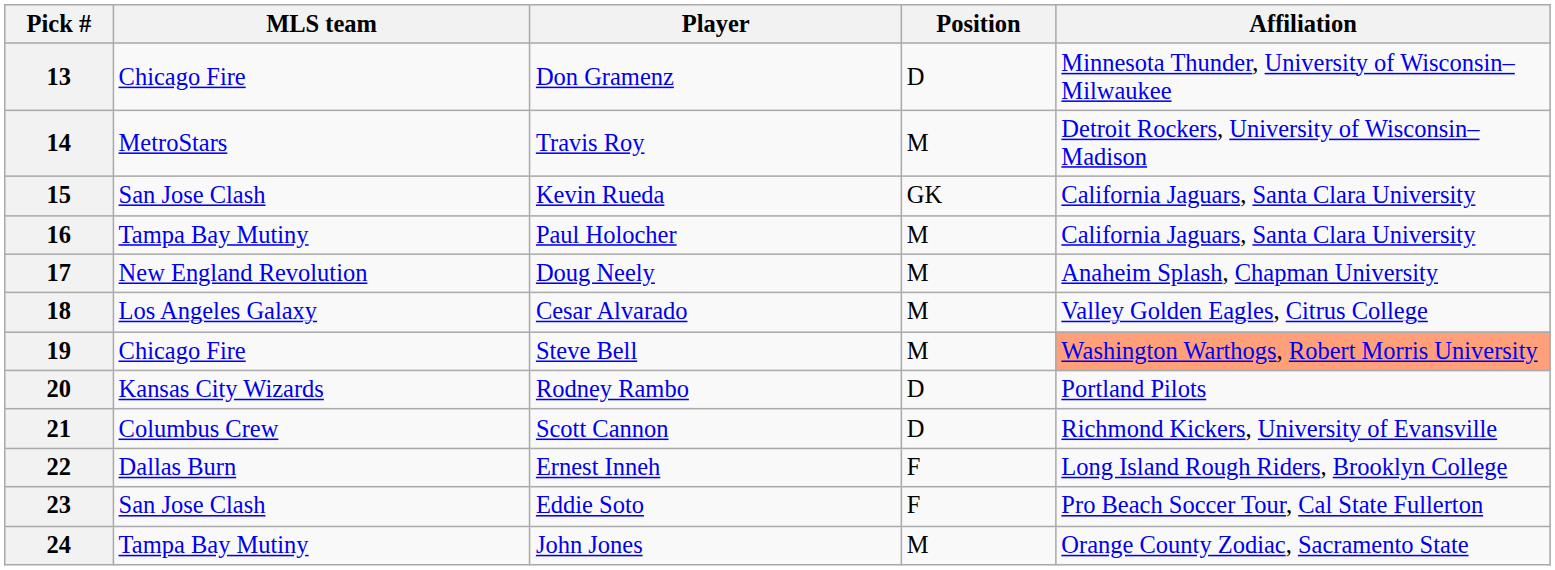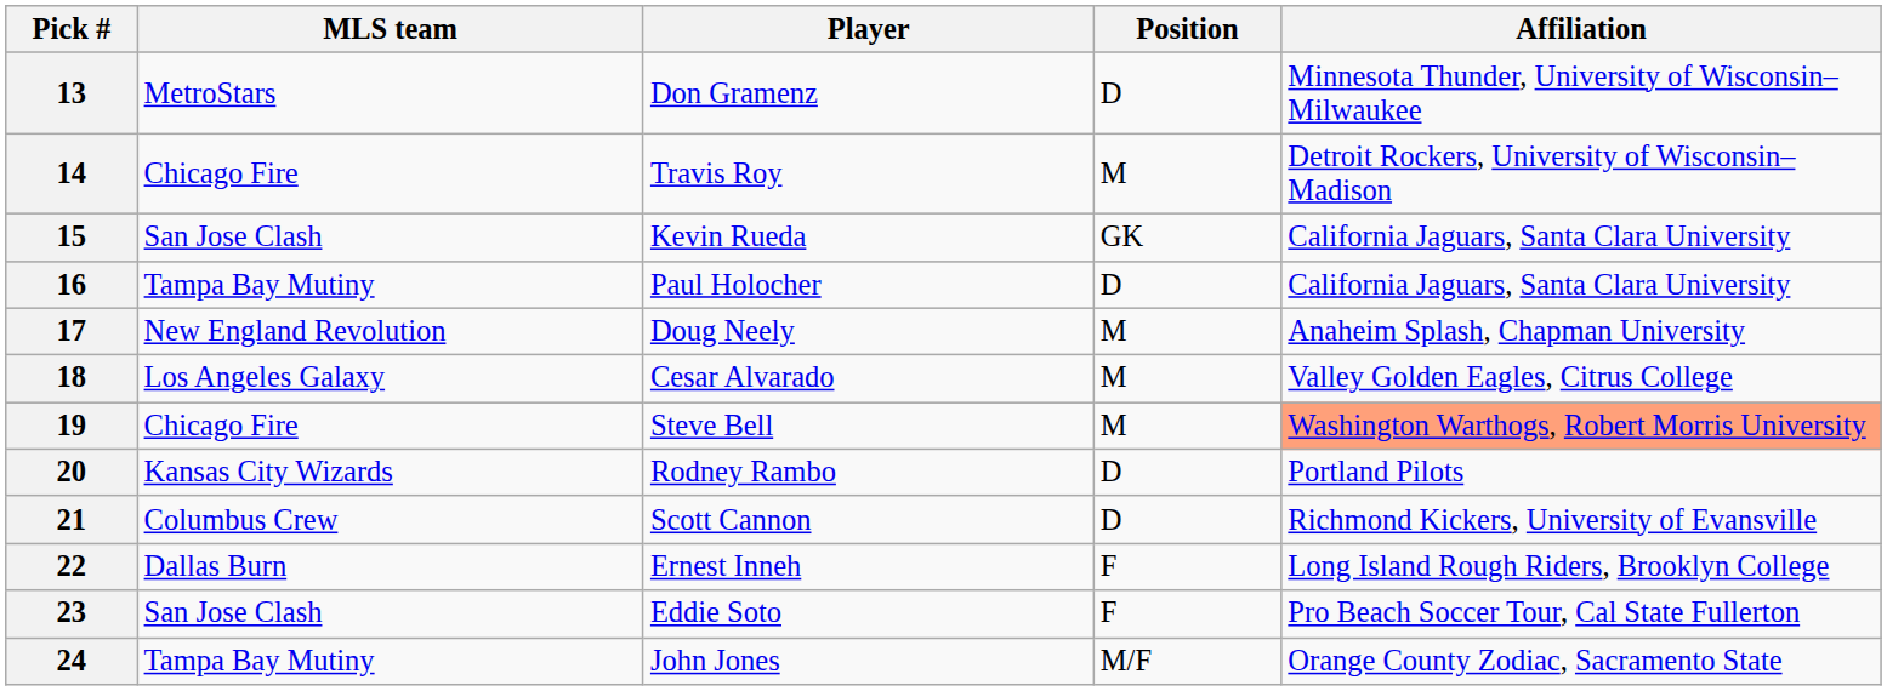 <table class="wikitable sortable" style="width:80%">
 <tr>
 <th width=7%>Pick #</th>
 <th width=27%>MLS team</th>
 <th width=24%>Player</th>
 <th width=10%>Position</th>
 <th width=33%>Affiliation</th>
 </tr>
 <tr>
 <th>13</th>
-<td><a href='#'>Chicago Fire</a></td>
+<td><a href='#'>MetroStars</a></td>
 <td><a href='#'>Don Gramenz</a></td>
 <td>D</td>
 <td><a href='#'>Minnesota Thunder</a>, <a href='#'>University of Wisconsin–Milwaukee</a></td>
 </tr>
 <tr>
 <th>14</th>
-<td><a href='#'>MetroStars</a></td>
+<td><a href='#'>Chicago Fire</a></td>
 <td><a href='#'>Travis Roy</a></td>
 <td>M</td>
 <td><a href='#'>Detroit Rockers</a>, <a href='#'>University of Wisconsin–Madison</a></td>
 </tr>
 <tr>
 <th>15</th>
 <td><a href='#'>San Jose Clash</a></td>
 <td><a href='#'>Kevin Rueda</a></td>
 <td>GK</td>
 <td><a href='#'>California Jaguars</a>, <a href='#'>Santa Clara University</a></td>
 </tr>
 <tr>
 <th>16</th>
 <td><a href='#'>Tampa Bay Mutiny</a></td>
 <td><a href='#'>Paul Holocher</a></td>
-<td>M</td>
+<td>D</td>
 <td><a href='#'>California Jaguars</a>, <a href='#'>Santa Clara University</a></td>
 </tr>
 <tr>
 <th>17</th>
 <td><a href='#'>New England Revolution</a></td>
 <td><a href='#'>Doug Neely</a></td>
 <td>M</td>
 <td><a href='#'>Anaheim Splash</a>, <a href='#'>Chapman University</a></td>
 </tr>
 <tr>
 <th>18</th>
 <td><a href='#'>Los Angeles Galaxy</a></td>
 <td><a href='#'>Cesar Alvarado</a></td>
 <td>M</td>
 <td><a href='#'>Valley Golden Eagles</a>, <a href='#'>Citrus College</a></td>
 </tr>
 <tr>
 <th>19</th>
 <td><a href='#'>Chicago Fire</a></td>
 <td><a href='#'>Steve Bell</a></td>
 <td>M</td>
 <td style="background: lightsalmon;"><a href='#'>Washington Warthogs</a>, <a href='#'>Robert Morris University</a></td>
 </tr>
 <tr>
 <th>20</th>
 <td><a href='#'>Kansas City Wizards</a></td>
 <td><a href='#'>Rodney Rambo</a></td>
 <td>D</td>
 <td><a href='#'>Portland Pilots</a></td>
 </tr>
 <tr>
 <th>21</th>
 <td><a href='#'>Columbus Crew</a></td>
 <td><a href='#'>Scott Cannon</a></td>
 <td>D</td>
 <td><a href='#'>Richmond Kickers</a>, <a href='#'>University of Evansville</a></td>
 </tr>
 <tr>
 <th>22</th>
 <td><a href='#'>Dallas Burn</a></td>
 <td><a href='#'>Ernest Inneh</a></td>
 <td>F</td>
 <td><a href='#'>Long Island Rough Riders</a>, <a href='#'>Brooklyn College</a></td>
 </tr>
 <tr>
 <th>23</th>
 <td><a href='#'>San Jose Clash</a></td>
 <td><a href='#'>Eddie Soto</a></td>
 <td>F</td>
 <td><a href='#'>Pro Beach Soccer Tour</a>, <a href='#'>Cal State Fullerton</a></td>
 </tr>
 <tr>
 <th>24</th>
 <td><a href='#'>Tampa Bay Mutiny</a></td>
 <td><a href='#'>John Jones</a></td>
-<td>M</td>
+<td>M/F</td>
 <td><a href='#'>Orange County Zodiac</a>, <a href='#'>Sacramento State</a></td>
 </tr>
 </table>
